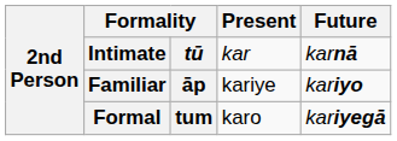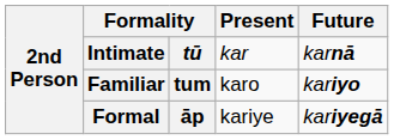 <table class="wikitable">
 <tr>
 <th rowspan="4">2nd<br>Person</th>
 <th colspan="2">Formality</th>
 <th>Present</th>
 <th>Future</th>
 </tr>
 <tr>
 <th>Intimate</th>
 <th><em>tū</em></th>
 <td><em>kar</em></td>
 <td><em>kar<strong>nā<strong><em></td>
 </tr>
 <tr>
 <th>Familiar</th>
-<th></em>āp<em></th>
-<td></em>kar</strong>iye</em></strong></td>
+<th></em>tum<em></th>
+<td></em>kar</strong>o</em></strong></td>
 <td><em>kar<strong>iyo<strong><em></td>
 </tr>
 <tr>
 <th>Formal</th>
-<th></em>tum<em></th>
-<td></em>kar</strong>o</em></strong></td>
+<th></em>āp<em></th>
+<td></em>kar</strong>iye</em></strong></td>
 <td><em>kar<strong>iyegā<strong><em></td>
 </tr>
 </table>
